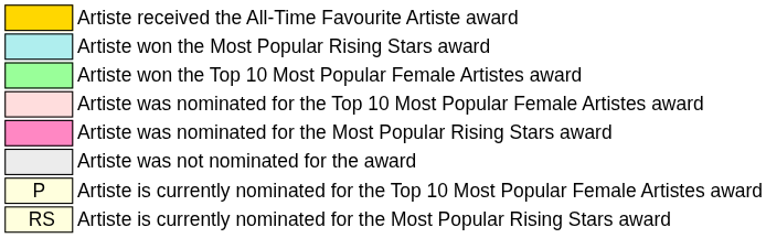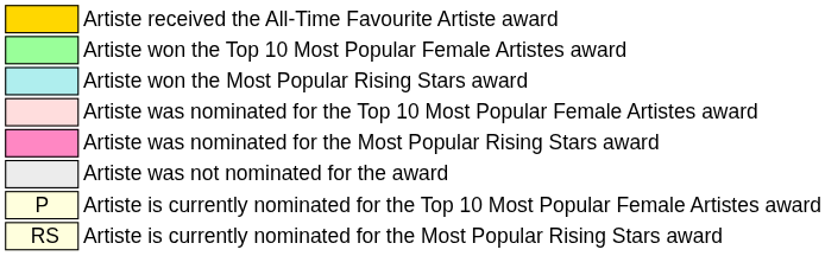 <table class="toccolours" white-space: nowrap; ">
 <tr>
 <td style="background:gold; border:1px solid black;">         </td>
 <td>Artiste received the All-Time Favourite Artiste award</td>
 </tr>
 <tr>
+<td style="background:#99FF99; border:1px solid black;">         </td>
+<td>Artiste won the Top 10 Most Popular Female Artistes award</td>
+</tr>
+<tr>
 <td style="background:#afeeee; border:1px solid black;">         </td>
 <td>Artiste won the Most Popular Rising Stars award</td>
-</tr>
-<tr>
-<td style="background:#99FF99; border:1px solid black;">         </td>
-<td>Artiste won the Top 10 Most Popular Female Artistes award</td>
 </tr>
 <tr>
 <td style="background:#FDD; border:1px solid black;">         </td>
 <td>Artiste was nominated for the Top 10 Most Popular Female Artistes award</td>
 </tr>
 <tr>
 <td style="background:#FF87C3; border:1px solid black;">         </td>
 <td>Artiste was nominated for the Most Popular Rising Stars award</td>
 </tr>
 <tr>
 <td style="background:#ececec; border:1px solid black;">         </td>
 <td>Artiste was not nominated for the award</td>
 </tr>
 <tr>
 <td style="text-align:center; background:#FFD; border:1px solid black;">    P    </td>
 <td>Artiste is currently nominated for the Top 10 Most Popular Female Artistes award</td>
 </tr>
 <tr>
 <td style="text-align:center; background:#FFD; border:1px solid black;">    RS   </td>
 <td>Artiste is currently nominated for the Most Popular Rising Stars award</td>
 </tr>
 </table>
